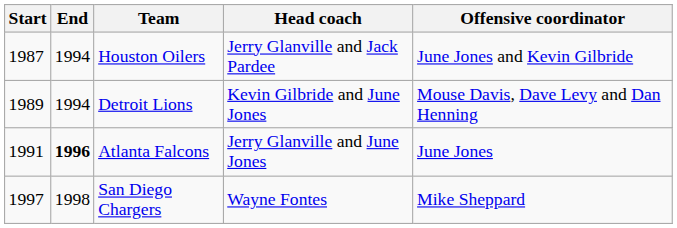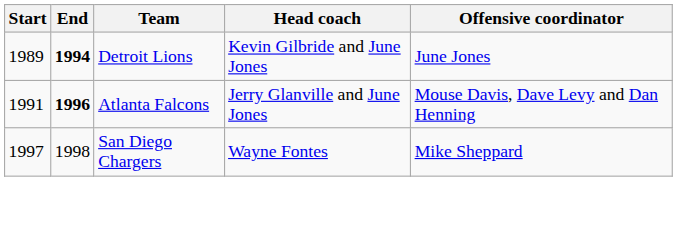 <table class="wikitable sortable">
 <tr>
 <th>Start</th>
 <th>End</th>
 <th>Team</th>
 <th>Head coach</th>
 <th>Offensive coordinator</th>
 </tr>
 <tr>
-<td>1987</td>
-<td>1994</td>
-<td><a href='#'>Houston Oilers</a></td>
-<td><a href='#'>Jerry Glanville</a> and <a href='#'>Jack Pardee</a></td>
-<td><a href='#'>June Jones</a> and <a href='#'>Kevin Gilbride</a></td>
-</tr>
-<tr>
 <td>1989</td>
-<td>1994</td>
+<td><strong>1994</strong></td>
 <td><a href='#'>Detroit Lions</a></td>
 <td><a href='#'>Kevin Gilbride</a> and <a href='#'>June Jones</a></td>
-<td><a href='#'>Mouse Davis</a>, <a href='#'>Dave Levy</a> and <a href='#'>Dan Henning</a></td>
+<td><a href='#'>June Jones</a></td>
 </tr>
 <tr>
 <td>1991</td>
 <td><strong>1996</strong></td>
 <td><a href='#'>Atlanta Falcons</a></td>
 <td><a href='#'>Jerry Glanville</a> and <a href='#'>June Jones</a></td>
-<td><a href='#'>June Jones</a></td>
+<td><a href='#'>Mouse Davis</a>, <a href='#'>Dave Levy</a> and <a href='#'>Dan Henning</a></td>
 </tr>
 <tr>
 <td>1997</td>
 <td>1998</td>
 <td><a href='#'>San Diego Chargers</a></td>
 <td><a href='#'>Wayne Fontes</a></td>
 <td><a href='#'>Mike Sheppard</a></td>
 </tr>
 </table>
